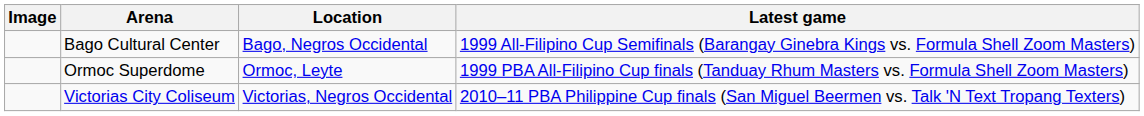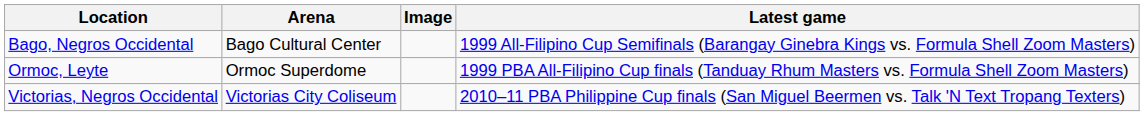 <table class="wikitable sortable">
 <tr>
+<th>Location</th>
+<th>Arena</th>
 <th class="unsortable">Image</th>
-<th>Arena</th>
-<th>Location</th>
 <th>Latest game</th>
 </tr>
 <tr>
+<td><a href='#'>Bago, Negros Occidental</a></td>
+<td>Bago Cultural Center</td>
 <td></td>
-<td>Bago Cultural Center</td>
-<td><a href='#'>Bago, Negros Occidental</a></td>
 <td> <a href='#'>1999 All-Filipino Cup Semifinals</a> (<a href='#'>Barangay Ginebra Kings</a> vs. <a href='#'>Formula Shell Zoom Masters</a>)</td>
 </tr>
 <tr>
+<td><a href='#'>Ormoc, Leyte</a></td>
+<td>Ormoc Superdome</td>
 <td></td>
-<td>Ormoc Superdome</td>
-<td><a href='#'>Ormoc, Leyte</a></td>
 <td> <a href='#'>1999 PBA All-Filipino Cup finals</a> (<a href='#'>Tanduay Rhum Masters</a> vs. <a href='#'>Formula Shell Zoom Masters</a>)</td>
 </tr>
 <tr>
+<td><a href='#'>Victorias, Negros Occidental</a></td>
+<td><a href='#'>Victorias City Coliseum</a></td>
 <td></td>
-<td><a href='#'>Victorias City Coliseum</a></td>
-<td><a href='#'>Victorias, Negros Occidental</a></td>
 <td> <a href='#'>2010–11 PBA Philippine Cup finals</a> (<a href='#'>San Miguel Beermen</a> vs. <a href='#'>Talk 'N Text Tropang Texters</a>)</td>
 </tr>
 </table>
